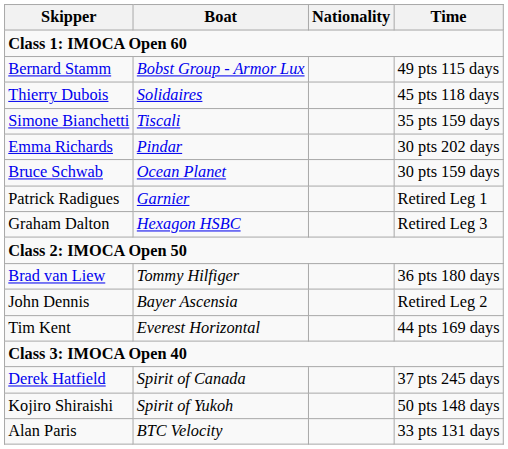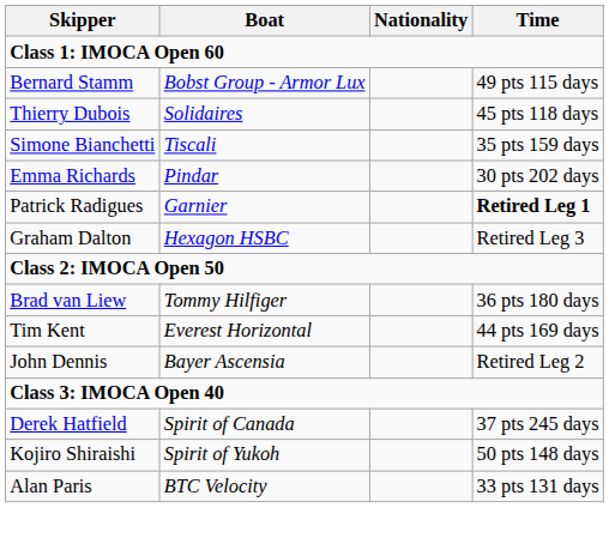 <table class="wikitable">
 <tr>
 <th>Skipper</th>
 <th>Boat</th>
 <th>Nationality</th>
 <th>Time</th>
 </tr>
 <tr>
 <td colspan=4><strong>Class 1: IMOCA Open 60</strong></td>
 </tr>
 <tr>
 <td><a href='#'>Bernard Stamm</a></td>
 <td><em><a href='#'>Bobst Group - Armor Lux</a></em></td>
 <td></td>
 <td>49 pts 115 days</td>
 </tr>
 <tr>
 <td><a href='#'>Thierry Dubois</a></td>
 <td><em><a href='#'>Solidaires</a></em></td>
 <td></td>
 <td>45 pts 118 days</td>
 </tr>
 <tr>
 <td><a href='#'>Simone Bianchetti</a></td>
 <td><em><a href='#'>Tiscali</a></em></td>
 <td></td>
 <td>35 pts 159 days</td>
 </tr>
 <tr>
 <td><a href='#'>Emma Richards</a></td>
 <td><em><a href='#'>Pindar</a></em></td>
 <td></td>
 <td>30 pts 202 days</td>
 </tr>
 <tr>
-<td><a href='#'>Bruce Schwab</a></td>
-<td><em><a href='#'>Ocean Planet</a></em></td>
-<td></td>
-<td>30 pts 159 days</td>
-</tr>
-<tr>
 <td>Patrick Radigues</td>
 <td><em><a href='#'>Garnier</a></em></td>
 <td></td>
-<td>Retired Leg 1</td>
+<td><strong>Retired Leg 1</strong></td>
 </tr>
 <tr>
 <td>Graham Dalton</td>
 <td><em><a href='#'>Hexagon HSBC</a></em></td>
 <td></td>
 <td>Retired Leg 3</td>
 </tr>
 <tr>
 <td colspan=4><strong>Class 2: IMOCA Open 50</strong></td>
 </tr>
 <tr>
 <td><a href='#'>Brad van Liew</a></td>
 <td><em>Tommy Hilfiger</em></td>
 <td></td>
 <td>36 pts 180 days</td>
 </tr>
 <tr>
+<td>Tim Kent</td>
+<td><em>Everest Horizontal</em></td>
+<td></td>
+<td>44 pts 169 days</td>
+</tr>
+<tr>
 <td>John Dennis</td>
 <td><em>Bayer Ascensia</em></td>
 <td></td>
 <td>Retired Leg 2</td>
-</tr>
-<tr>
-<td>Tim Kent</td>
-<td><em>Everest Horizontal</em></td>
-<td></td>
-<td>44 pts 169 days</td>
 </tr>
 <tr>
 <td colspan=4><strong>Class 3: IMOCA Open 40</strong></td>
 </tr>
 <tr>
 <td><a href='#'>Derek Hatfield</a></td>
 <td><em>Spirit of Canada</em></td>
 <td></td>
 <td>37 pts 245 days</td>
 </tr>
 <tr>
 <td>Kojiro Shiraishi</td>
 <td><em>Spirit of Yukoh</em></td>
 <td></td>
 <td>50 pts 148 days</td>
 </tr>
 <tr>
 <td>Alan Paris</td>
 <td><em>BTC Velocity</em></td>
 <td></td>
 <td>33 pts 131 days</td>
 </tr>
 </table>
